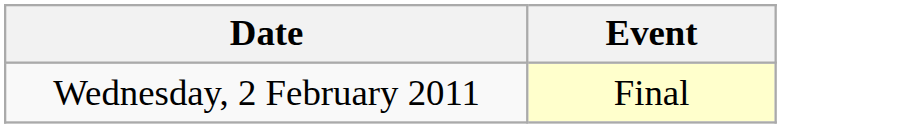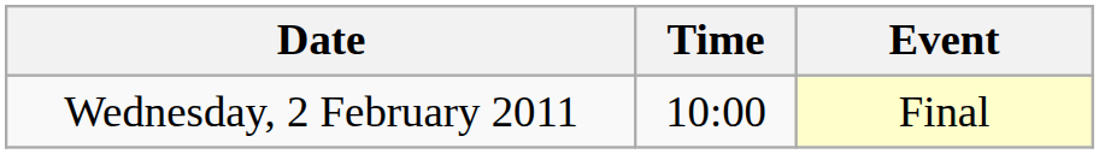 <table class = "wikitable" style="text-align:center;">
 <tr>
 <th width=220>Date</th>
+<th width=50>Time</th>
 <th width=100>Event</th>
 </tr>
 <tr>
 <td>Wednesday, 2 February 2011</td>
+<td>10:00</td>
 <td bgcolor=ffffcc>Final</td>
 </tr>
 </table>
